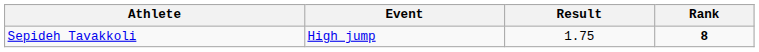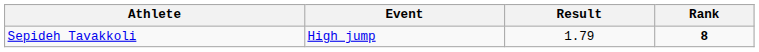 <table class="wikitable" width="55%" style="text-align:center; font-size:90%">
 <tr>
 <th width="30%">Athlete</th>
 <th width="20%">Event</th>
 <th width="15%">Result</th>
 <th width="10%">Rank</th>
 </tr>
 <tr>
 <td align="left"><a href='#'>Sepideh Tavakkoli</a></td>
 <td align="left"><a href='#'>High jump</a></td>
-<td>1.75</td>
+<td>1.79</td>
 <td><strong>8</strong></td>
 </tr>
 </table>
